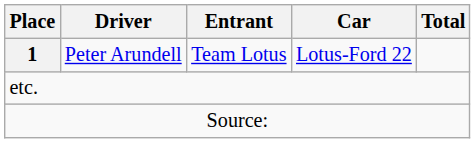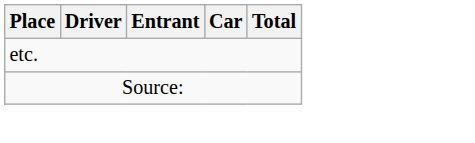 <table class="wikitable" style="font-size: 90%;">
 <tr>
 <th>Place</th>
 <th>Driver</th>
 <th>Entrant</th>
 <th>Car</th>
 <th>Total</th>
 </tr>
 <tr>
-<th>1</th>
-<td> <a href='#'>Peter Arundell</a></td>
-<td><a href='#'>Team Lotus</a></td>
-<td><a href='#'>Lotus-Ford 22</a></td>
-<td></td>
-</tr>
-<tr>
 <td colspan="5" style="text-align:left;">etc.</td>
 </tr>
 <tr>
 <td colspan="5" style="text-align:center;">Source:</td>
 </tr>
 </table>
